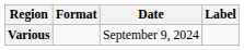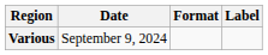 <table class="wikitable plainrowheaders">
 <tr>
 <th scope="col">Region</th>
+<th scope="col">Date</th>
 <th scope="col">Format</th>
-<th scope="col">Date</th>
 <th scope="col">Label</th>
 </tr>
 <tr>
 <th scope="row">Various</th>
+<td>September 9, 2024</td>
 <td></td>
-<td>September 9, 2024</td>
 <td></td>
 </tr>
 </table>
